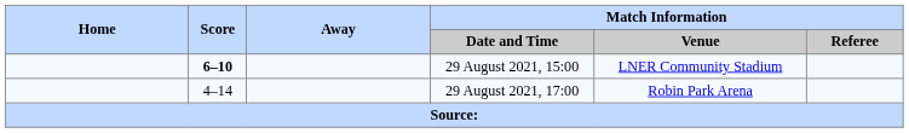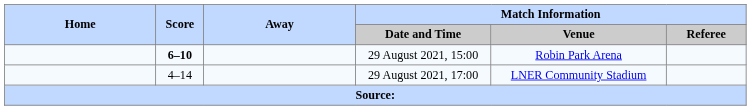 <table border="1" style="border-collapse:collapse; font-size:90%; text-align:center;" cellpadding="3" cellspacing="0" width="100%">
 <tr style="background:#C1D8ff;">
 <th rowspan="2" scope="col" width="19%">Home</th>
 <th rowspan="2" scope="col" width="6%">Score</th>
 <th rowspan="2" scope="col" width="19%">Away</th>
 <th colspan="4">Match Information</th>
 </tr>
 <tr style="background:#CCCCCC;">
 <th scope="col" width="17%">Date and Time</th>
 <th scope="col" width="22%">Venue</th>
 <th scope="col" width="10%">Referee</th>
 </tr>
 <tr style="background:#F5FAFF;">
 <td></td>
 <td><strong>6–10</strong></td>
 <td></td>
 <td>29 August 2021, 15:00</td>
-<td><a href='#'>LNER Community Stadium</a></td>
+<td><a href='#'>Robin Park Arena</a></td>
 <td></td>
 </tr>
 <tr style="background:#F5FAFF;">
 <td></td>
 <td>4–14</td>
 <td></td>
 <td>29 August 2021, 17:00</td>
-<td><a href='#'>Robin Park Arena</a></td>
+<td><a href='#'>LNER Community Stadium</a></td>
 <td></td>
 </tr>
 <tr style="background:#c1d8ff;">
 <th colspan="6">Source:</th>
 </tr>
 </table>
